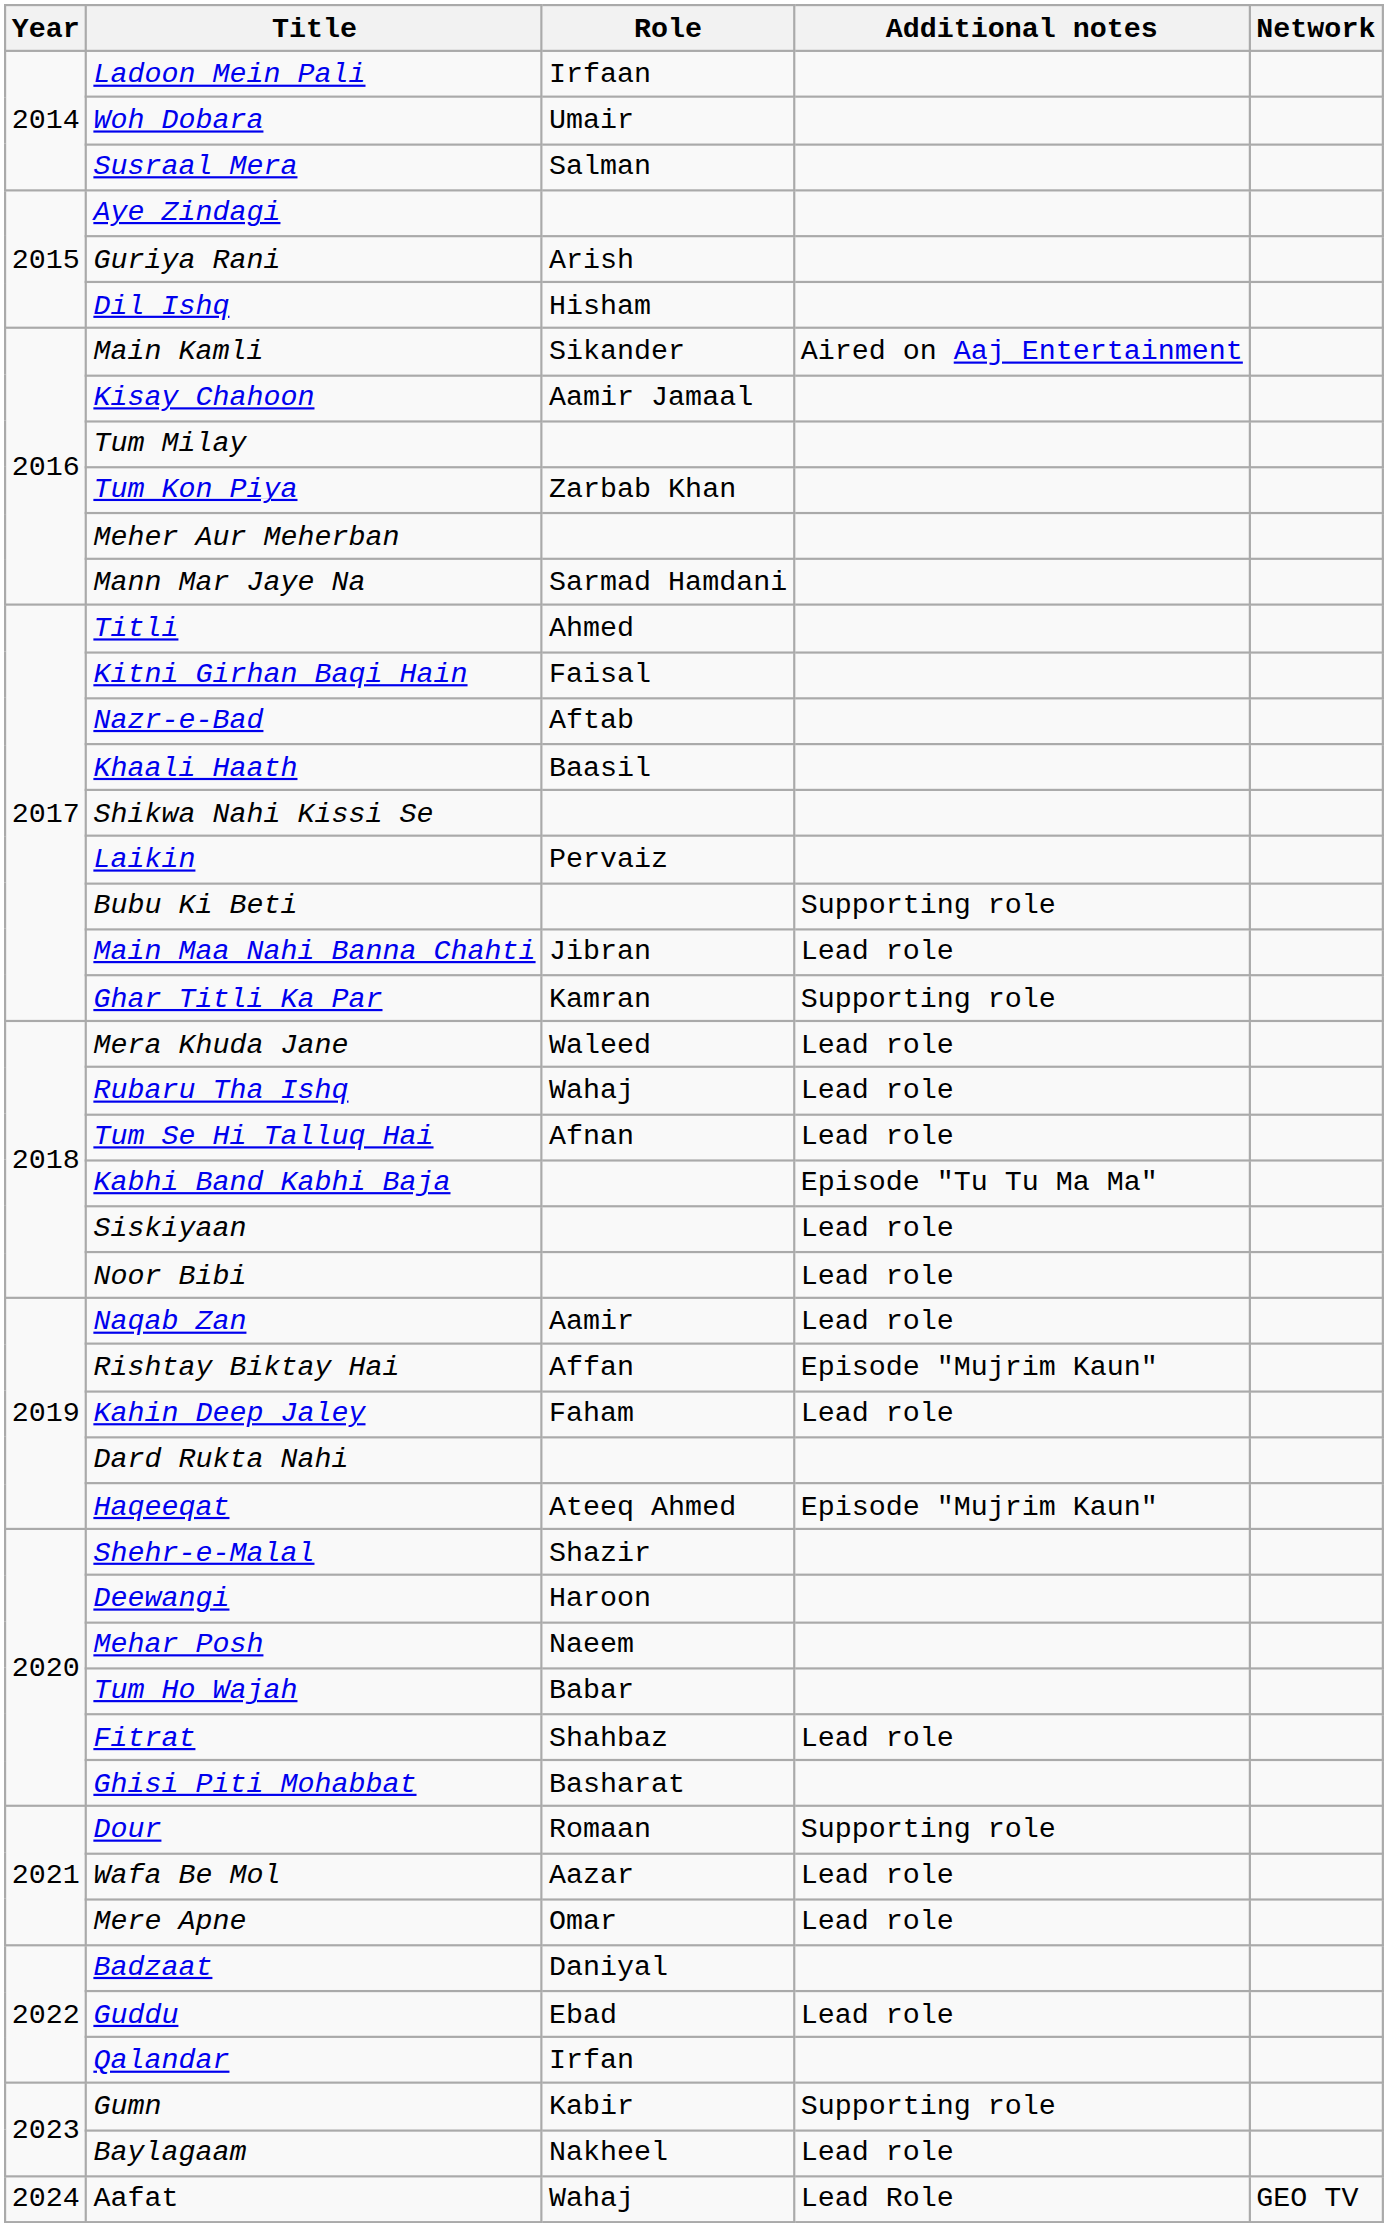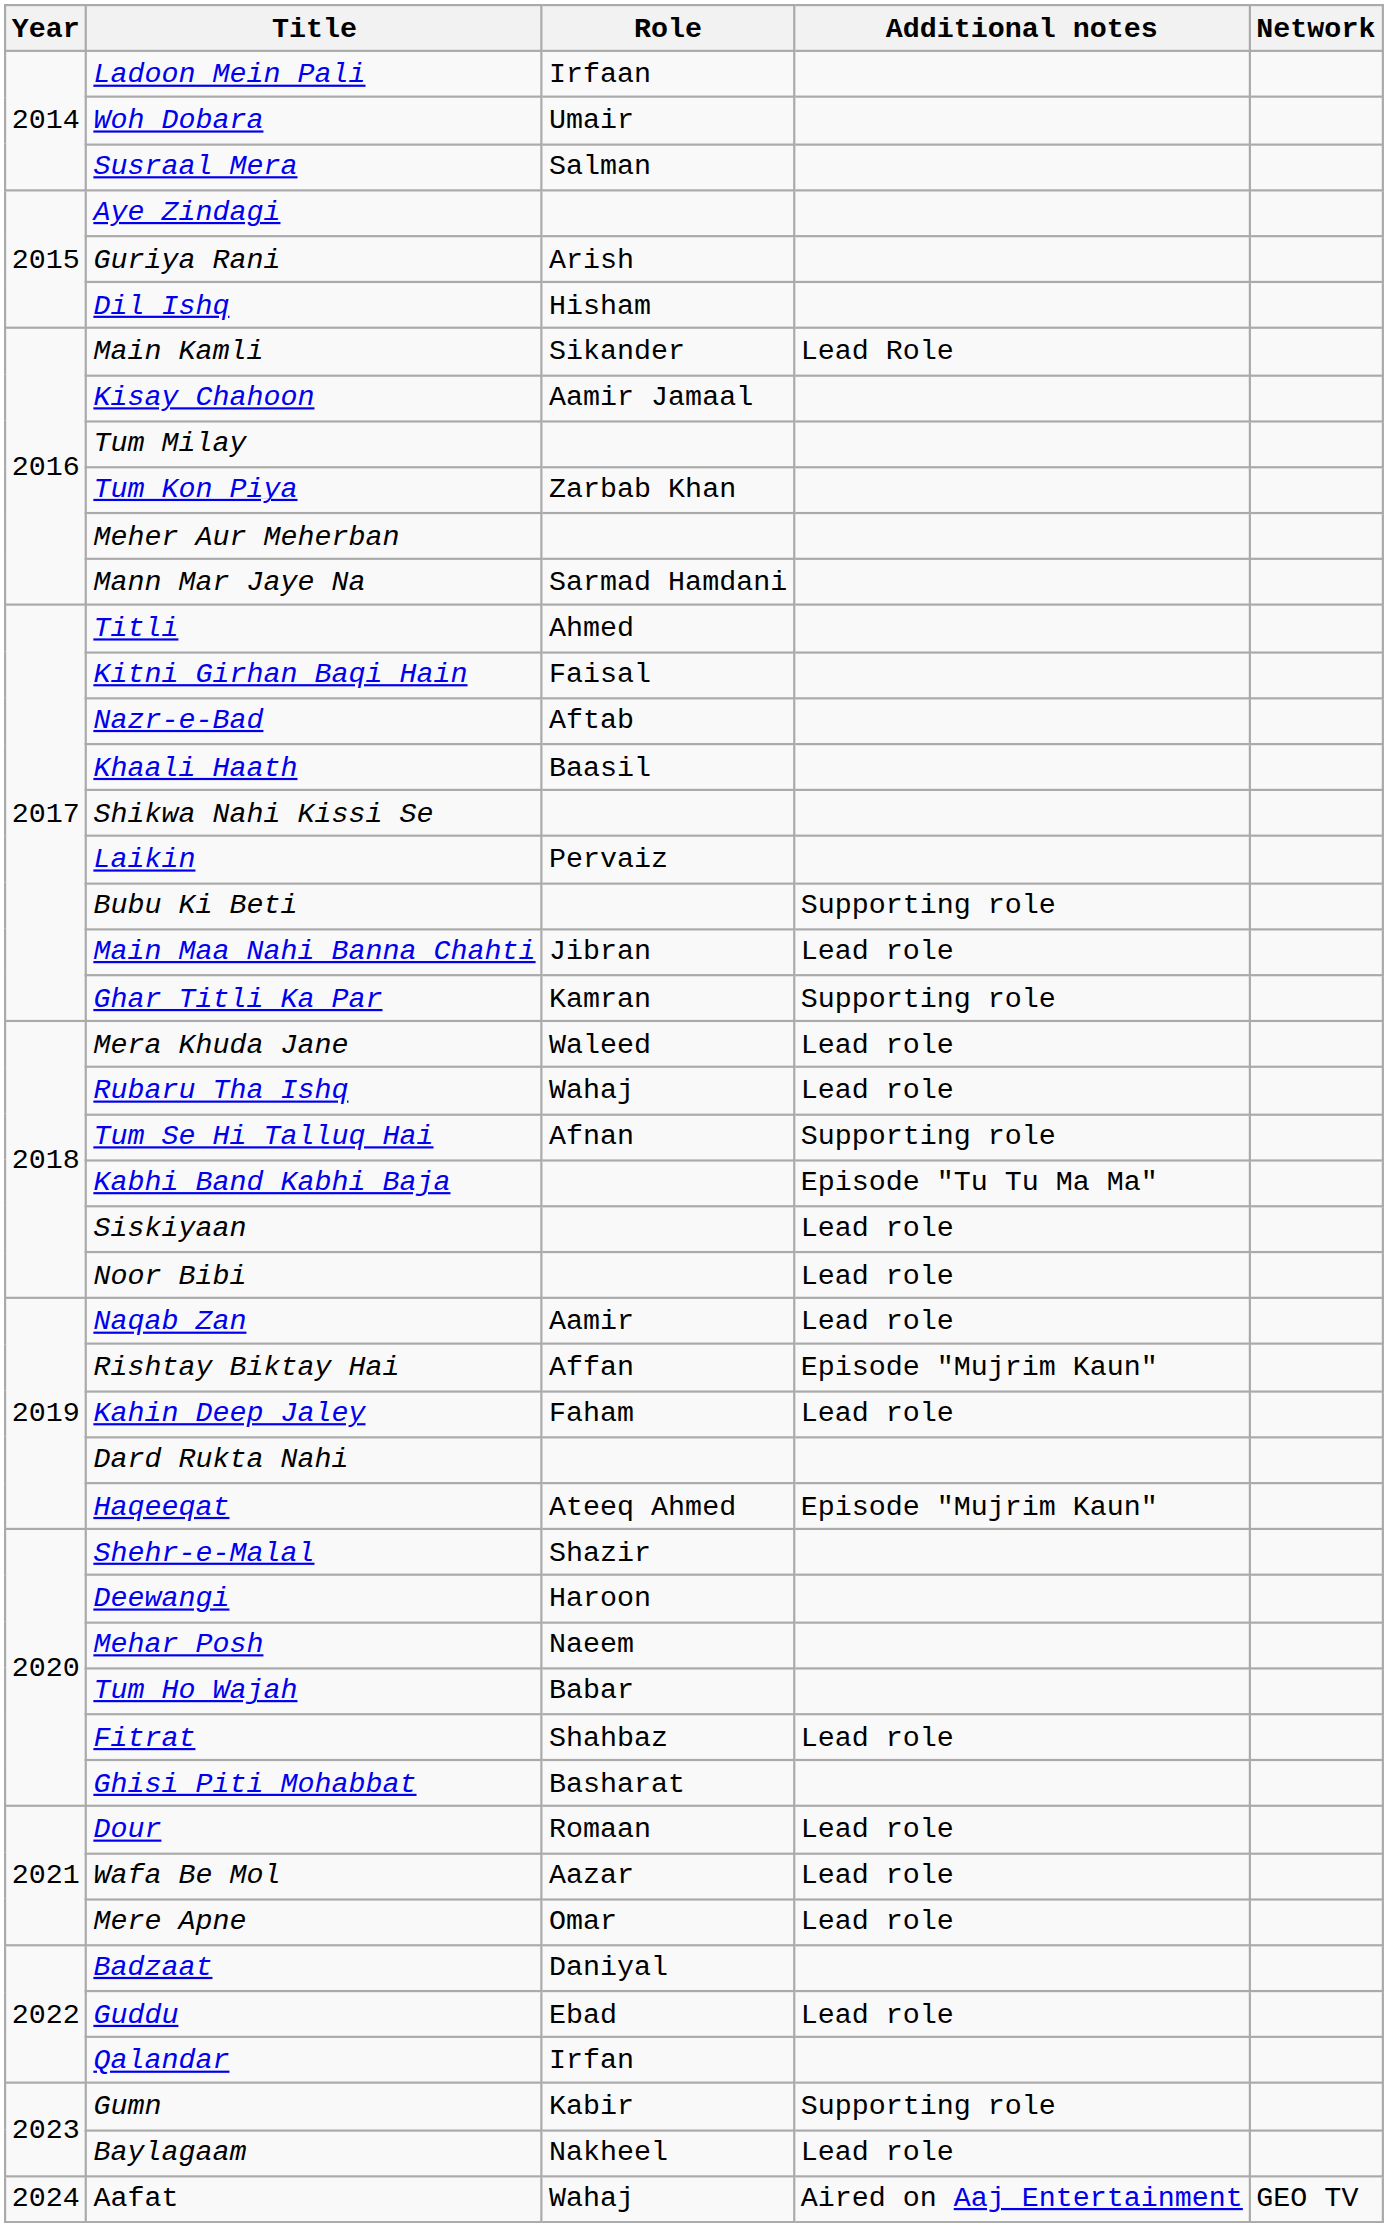 <table class="wikitable sortable">
 <tr style="text-align:center;">
 <th>Year</th>
 <th>Title</th>
 <th>Role</th>
 <th>Additional notes</th>
 <th>Network</th>
 </tr>
 <tr>
 <td rowspan="3">2014</td>
 <td><em><a href='#'>Ladoon Mein Pali</a></em></td>
 <td>Irfaan</td>
 <td></td>
 <td></td>
 </tr>
 <tr>
 <td><em><a href='#'>Woh Dobara</a></em></td>
 <td>Umair</td>
 <td></td>
 <td></td>
 </tr>
 <tr>
 <td><em><a href='#'>Susraal Mera</a></em></td>
 <td>Salman</td>
 <td></td>
 <td></td>
 </tr>
 <tr>
 <td rowspan="3">2015</td>
 <td><em><a href='#'>Aye Zindagi</a></em></td>
 <td></td>
 <td></td>
 <td></td>
 </tr>
 <tr>
 <td><em>Guriya Rani</em></td>
 <td>Arish</td>
 <td></td>
 <td></td>
 </tr>
 <tr>
 <td><em><a href='#'>Dil Ishq</a></em></td>
 <td>Hisham</td>
 <td></td>
 <td></td>
 </tr>
 <tr>
 <td rowspan="6">2016</td>
 <td><em>Main Kamli</em></td>
 <td>Sikander</td>
-<td>Aired on <a href='#'>Aaj Entertainment</a></td>
+<td>Lead Role</td>
 <td></td>
 </tr>
 <tr>
 <td><em><a href='#'>Kisay Chahoon</a></em></td>
 <td>Aamir Jamaal</td>
 <td></td>
 <td></td>
 </tr>
 <tr>
 <td><em>Tum Milay</em></td>
 <td></td>
 <td></td>
 <td></td>
 </tr>
 <tr>
 <td><em><a href='#'>Tum Kon Piya</a></em></td>
 <td>Zarbab Khan</td>
 <td></td>
 <td></td>
 </tr>
 <tr>
 <td><em>Meher Aur Meherban</em></td>
 <td></td>
 <td></td>
 <td></td>
 </tr>
 <tr>
 <td><em>Mann Mar Jaye Na</em></td>
 <td>Sarmad Hamdani</td>
 <td></td>
 <td></td>
 </tr>
 <tr>
 <td rowspan="9">2017</td>
 <td><em><a href='#'>Titli</a></em></td>
 <td>Ahmed</td>
 <td></td>
 <td></td>
 </tr>
 <tr>
 <td><em><a href='#'>Kitni Girhan Baqi Hain</a></em></td>
 <td>Faisal</td>
 <td></td>
 <td></td>
 </tr>
 <tr>
 <td><em><a href='#'>Nazr-e-Bad</a></em></td>
 <td>Aftab</td>
 <td></td>
 <td></td>
 </tr>
 <tr>
 <td><em><a href='#'>Khaali Haath</a></em></td>
 <td>Baasil</td>
 <td></td>
 <td></td>
 </tr>
 <tr>
 <td><em>Shikwa Nahi Kissi Se</em></td>
 <td></td>
 <td></td>
 <td></td>
 </tr>
 <tr>
 <td><em><a href='#'>Laikin</a></em></td>
 <td>Pervaiz</td>
 <td></td>
 <td></td>
 </tr>
 <tr>
 <td><em>Bubu Ki Beti</em></td>
 <td></td>
 <td>Supporting role</td>
 <td></td>
 </tr>
 <tr>
 <td><em><a href='#'>Main Maa Nahi Banna Chahti</a></em></td>
 <td>Jibran</td>
 <td>Lead role</td>
 <td></td>
 </tr>
 <tr>
 <td><em><a href='#'>Ghar Titli Ka Par</a></em></td>
 <td>Kamran</td>
 <td>Supporting role</td>
 <td></td>
 </tr>
 <tr>
 <td rowspan="6">2018</td>
 <td><em>Mera Khuda Jane</em></td>
 <td>Waleed</td>
 <td>Lead role</td>
 <td></td>
 </tr>
 <tr>
 <td><em><a href='#'>Rubaru Tha Ishq</a></em></td>
 <td>Wahaj</td>
 <td>Lead role</td>
 <td></td>
 </tr>
 <tr>
 <td><em><a href='#'>Tum Se Hi Talluq Hai</a></em></td>
 <td>Afnan</td>
-<td>Lead role</td>
+<td>Supporting role</td>
 <td></td>
 </tr>
 <tr>
 <td><em><a href='#'>Kabhi Band Kabhi Baja</a></em></td>
 <td></td>
 <td>Episode "Tu Tu Ma Ma"</td>
 <td></td>
 </tr>
 <tr>
 <td><em>Siskiyaan</em></td>
 <td></td>
 <td>Lead role</td>
 <td></td>
 </tr>
 <tr>
 <td><em>Noor Bibi</em></td>
 <td></td>
 <td>Lead role</td>
 <td></td>
 </tr>
 <tr>
 <td rowspan="5">2019</td>
 <td><em><a href='#'>Naqab Zan</a></em></td>
 <td>Aamir</td>
 <td>Lead role</td>
 <td></td>
 </tr>
 <tr>
 <td><em>Rishtay Biktay Hai</em></td>
 <td>Affan</td>
 <td>Episode "Mujrim Kaun"</td>
 <td></td>
 </tr>
 <tr>
 <td><em><a href='#'>Kahin Deep Jaley</a></em></td>
 <td>Faham</td>
 <td>Lead role</td>
 <td></td>
 </tr>
 <tr>
 <td><em>Dard Rukta Nahi</em></td>
 <td></td>
 <td></td>
 <td></td>
 </tr>
 <tr>
 <td><em><a href='#'>Haqeeqat</a></em></td>
 <td>Ateeq Ahmed</td>
 <td>Episode "Mujrim Kaun"</td>
 <td></td>
 </tr>
 <tr>
 <td rowspan="6">2020</td>
 <td><em><a href='#'>Shehr-e-Malal</a></em></td>
 <td>Shazir</td>
 <td></td>
 <td></td>
 </tr>
 <tr>
 <td><em><a href='#'>Deewangi</a></em></td>
 <td>Haroon</td>
 <td></td>
 <td></td>
 </tr>
 <tr>
 <td><em><a href='#'>Mehar Posh</a></em></td>
 <td>Naeem</td>
 <td></td>
 <td></td>
 </tr>
 <tr>
 <td><em><a href='#'>Tum Ho Wajah</a></em></td>
 <td>Babar</td>
 <td></td>
 <td></td>
 </tr>
 <tr>
 <td><em><a href='#'>Fitrat</a></em></td>
 <td>Shahbaz</td>
 <td>Lead role</td>
 <td></td>
 </tr>
 <tr>
 <td><em><a href='#'>Ghisi Piti Mohabbat</a></em></td>
 <td>Basharat</td>
 <td></td>
 <td></td>
 </tr>
 <tr>
 <td rowspan="3">2021</td>
 <td><em><a href='#'>Dour</a></em></td>
 <td>Romaan</td>
-<td>Supporting role</td>
+<td>Lead role</td>
 <td></td>
 </tr>
 <tr>
 <td><em>Wafa Be Mol</em></td>
 <td>Aazar</td>
 <td>Lead role</td>
 <td></td>
 </tr>
 <tr>
 <td><em>Mere Apne</em></td>
 <td>Omar</td>
 <td>Lead role</td>
 <td></td>
 </tr>
 <tr>
 <td rowspan="3">2022</td>
 <td><em><a href='#'>Badzaat</a></em></td>
 <td>Daniyal</td>
 <td></td>
 <td></td>
 </tr>
 <tr>
 <td><em><a href='#'>Guddu</a></em></td>
 <td>Ebad</td>
 <td>Lead role</td>
 <td></td>
 </tr>
 <tr>
 <td><em><a href='#'>Qalandar</a></em></td>
 <td>Irfan</td>
 <td></td>
 <td></td>
 </tr>
 <tr>
 <td rowspan="2">2023</td>
 <td><em>Gumn</em></td>
 <td>Kabir</td>
 <td>Supporting role</td>
 <td></td>
 </tr>
 <tr>
 <td><em>Baylagaam</em></td>
 <td>Nakheel</td>
 <td>Lead role</td>
 <td></td>
 </tr>
 <tr>
 <td>2024</td>
 <td>Aafat</td>
 <td>Wahaj</td>
-<td>Lead Role</td>
+<td>Aired on <a href='#'>Aaj Entertainment</a></td>
 <td>GEO TV</td>
 </tr>
 </table>
